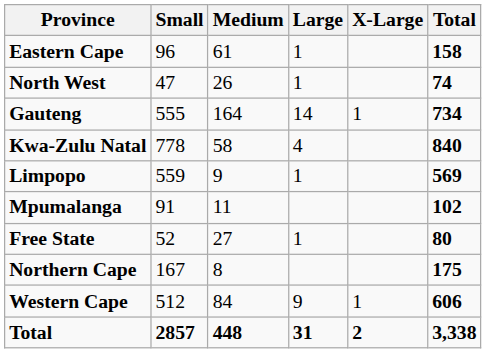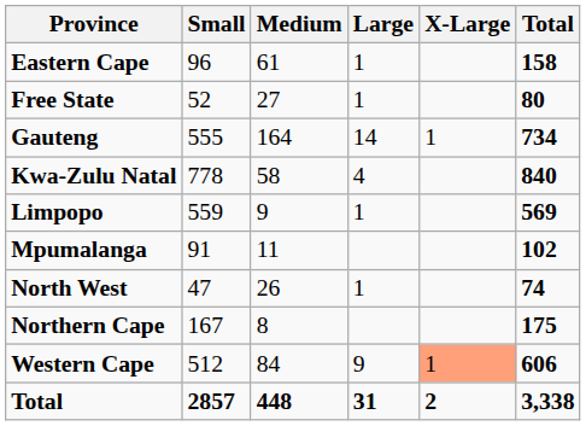 <table class="wikitable">
 <tr>
 <th>Province</th>
 <th>Small</th>
 <th>Medium</th>
 <th>Large</th>
 <th>X-Large</th>
 <th>Total</th>
 </tr>
 <tr>
 <td><strong>Eastern Cape</strong></td>
 <td>96</td>
 <td>61</td>
 <td>1</td>
 <td></td>
 <td><strong>158</strong></td>
 </tr>
 <tr>
-<td><strong>North West</strong></td>
-<td>47</td>
-<td>26</td>
+<td><strong>Free State</strong></td>
+<td>52</td>
+<td>27</td>
 <td>1</td>
 <td></td>
-<td><strong>74</strong></td>
+<td><strong>80</strong></td>
 </tr>
 <tr>
 <td><strong>Gauteng</strong></td>
 <td>555</td>
 <td>164</td>
 <td>14</td>
 <td>1</td>
 <td><strong>734</strong></td>
 </tr>
 <tr>
 <td><strong>Kwa-Zulu Natal</strong></td>
 <td>778</td>
 <td>58</td>
 <td>4</td>
 <td></td>
 <td><strong>840</strong></td>
 </tr>
 <tr>
 <td><strong>Limpopo</strong></td>
 <td>559</td>
 <td>9</td>
 <td>1</td>
 <td></td>
 <td><strong>569</strong></td>
 </tr>
 <tr>
 <td><strong>Mpumalanga</strong></td>
 <td>91</td>
 <td>11</td>
 <td></td>
 <td></td>
 <td><strong>102</strong></td>
 </tr>
 <tr>
-<td><strong>Free State</strong></td>
-<td>52</td>
-<td>27</td>
+<td><strong>North West</strong></td>
+<td>47</td>
+<td>26</td>
 <td>1</td>
 <td></td>
-<td><strong>80</strong></td>
+<td><strong>74</strong></td>
 </tr>
 <tr>
 <td><strong>Northern Cape</strong></td>
 <td>167</td>
 <td>8</td>
 <td></td>
 <td></td>
 <td><strong>175</strong></td>
 </tr>
 <tr>
 <td><strong>Western Cape</strong></td>
 <td>512</td>
 <td>84</td>
 <td>9</td>
-<td>1</td>
+<td style="background: lightsalmon;">1</td>
 <td><strong>606</strong></td>
 </tr>
 <tr>
 <td><strong>Total</strong></td>
 <td><strong>2857</strong></td>
 <td><strong>448</strong></td>
 <td><strong>31</strong></td>
 <td><strong>2</strong></td>
 <td><strong>3,338</strong></td>
 </tr>
 </table>
